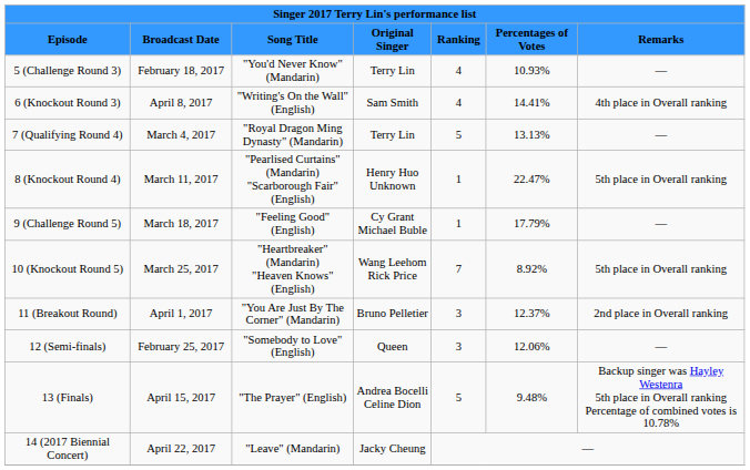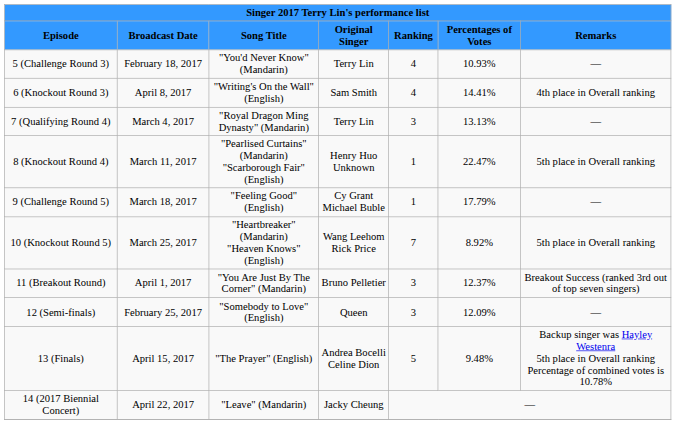 <table class="wikitable sortable mw-collapsible" width="80%" style="text-align:center">
 <tr align="center" style="background:#3399FF">
 <td colspan="7"><div><strong>Singer 2017 Terry Lin's performance list</strong></div></td>
 </tr>
 <tr align="center" style="background:#3399FF">
 <td style="width:9%"><strong>Episode</strong></td>
 <td style="width:7%"><strong>Broadcast Date</strong></td>
 <td style="width:7%"><strong>Song Title</strong></td>
 <td style="width:4%"><strong>Original Singer</strong></td>
 <td style="width:1%"><strong>Ranking</strong></td>
 <td style="width:4%"><strong>Percentages of Votes</strong></td>
 <td style="width:12%"><strong>Remarks</strong></td>
 </tr>
 <tr>
 <td>5 (Challenge Round 3)</td>
 <td>February 18, 2017</td>
 <td>"You'd Never Know" (Mandarin)</td>
 <td>Terry Lin</td>
 <td>4</td>
 <td>10.93%</td>
 <td>—</td>
 </tr>
 <tr>
 <td>6 (Knockout Round 3)</td>
 <td>April 8, 2017</td>
 <td>"Writing's On the Wall" (English)</td>
 <td>Sam Smith</td>
 <td>4</td>
 <td>14.41%</td>
 <td>4th place in Overall ranking</td>
 </tr>
 <tr>
 <td>7 (Qualifying Round 4)</td>
 <td>March 4, 2017</td>
 <td>"Royal Dragon Ming Dynasty" (Mandarin)</td>
 <td>Terry Lin</td>
-<td>5</td>
+<td>3</td>
 <td>13.13%</td>
 <td>—</td>
 </tr>
 <tr>
 <td>8 (Knockout Round 4)</td>
 <td>March 11, 2017</td>
 <td>"Pearlised Curtains" (Mandarin)<br>"Scarborough Fair" (English)</td>
 <td>Henry Huo<br>Unknown</td>
 <td>1</td>
 <td>22.47%</td>
 <td>5th place in Overall ranking</td>
 </tr>
 <tr>
 <td>9 (Challenge Round 5)</td>
 <td>March 18, 2017</td>
 <td>"Feeling Good" (English)</td>
 <td>Cy Grant<br>Michael Buble</td>
 <td>1</td>
 <td>17.79%</td>
 <td>—</td>
 </tr>
 <tr>
 <td>10 (Knockout Round 5)</td>
 <td>March 25, 2017</td>
 <td>"Heartbreaker" (Mandarin)<br>"Heaven Knows" (English)</td>
 <td>Wang Leehom<br>Rick Price</td>
 <td>7</td>
 <td>8.92%</td>
 <td>5th place in Overall ranking</td>
 </tr>
 <tr>
 <td>11 (Breakout Round)</td>
 <td>April 1, 2017</td>
 <td>"You Are Just By The Corner" (Mandarin)</td>
 <td>Bruno Pelletier</td>
 <td>3</td>
 <td>12.37%</td>
-<td>2nd place in Overall ranking</td>
+<td>Breakout Success (ranked 3rd out of top seven singers)</td>
 </tr>
 <tr>
 <td>12 (Semi-finals)</td>
 <td>February 25, 2017</td>
 <td>"Somebody to Love" (English)</td>
 <td>Queen</td>
 <td>3</td>
-<td>12.06%</td>
+<td>12.09%</td>
 <td>—</td>
 </tr>
 <tr>
 <td>13 (Finals)</td>
 <td>April 15, 2017</td>
 <td>"The Prayer" (English)</td>
 <td>Andrea Bocelli<br> Celine Dion</td>
 <td>5</td>
 <td>9.48%</td>
 <td>Backup singer was <a href='#'>Hayley Westenra</a> <br> 5th place in Overall ranking<br>Percentage of combined votes is 10.78%</td>
 </tr>
 <tr>
 <td>14 (2017 Biennial Concert)</td>
 <td>April 22, 2017</td>
 <td>"Leave" (Mandarin)</td>
 <td>Jacky Cheung</td>
 <td colspan="3">—</td>
 </tr>
 <tr>
 </tr>
 </table>
